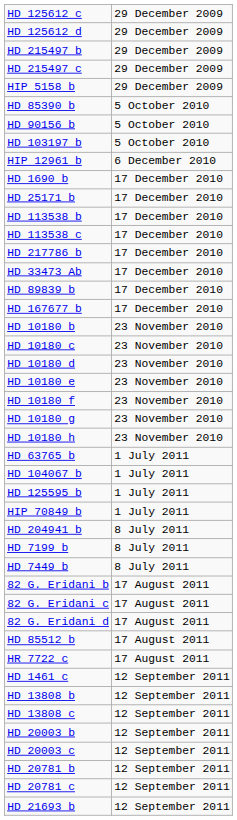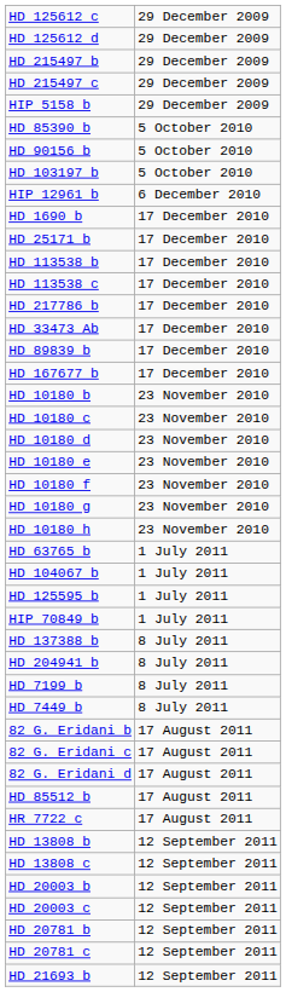 <table class="wikitable">
 <tr>
 <td><a href='#'>HD 125612 c</a></td>
 <td>29 December 2009</td>
 </tr>
 <tr>
 <td><a href='#'>HD 125612 d</a></td>
 <td>29 December 2009</td>
 </tr>
 <tr>
 <td><a href='#'>HD 215497 b</a></td>
 <td>29 December 2009</td>
 </tr>
 <tr>
 <td><a href='#'>HD 215497 c</a></td>
 <td>29 December 2009</td>
 </tr>
 <tr>
 <td><a href='#'>HIP 5158 b</a></td>
 <td>29 December 2009</td>
 </tr>
 <tr>
 <td><a href='#'>HD 85390 b</a></td>
 <td>5 October 2010</td>
 </tr>
 <tr>
 <td><a href='#'>HD 90156 b</a></td>
 <td>5 October 2010</td>
 </tr>
 <tr>
 <td><a href='#'>HD 103197 b</a></td>
 <td>5 October 2010</td>
 </tr>
 <tr>
 <td><a href='#'>HIP 12961 b</a></td>
 <td>6 December 2010</td>
 </tr>
 <tr>
 <td><a href='#'>HD 1690 b</a></td>
 <td>17 December 2010</td>
 </tr>
 <tr>
 <td><a href='#'>HD 25171 b</a></td>
 <td>17 December 2010</td>
 </tr>
 <tr>
 <td><a href='#'>HD 113538 b</a></td>
 <td>17 December 2010</td>
 </tr>
 <tr>
 <td><a href='#'>HD 113538 c</a></td>
 <td>17 December 2010</td>
 </tr>
 <tr>
 <td><a href='#'>HD 217786 b</a></td>
 <td>17 December 2010</td>
 </tr>
 <tr>
 <td><a href='#'>HD 33473 Ab</a></td>
 <td>17 December 2010</td>
 </tr>
 <tr>
 <td><a href='#'>HD 89839 b</a></td>
 <td>17 December 2010</td>
 </tr>
 <tr>
 <td><a href='#'>HD 167677 b</a></td>
 <td>17 December 2010</td>
 </tr>
 <tr>
 <td><a href='#'>HD 10180 b</a></td>
 <td>23 November 2010</td>
 </tr>
 <tr>
 <td><a href='#'>HD 10180 c</a></td>
 <td>23 November 2010</td>
 </tr>
 <tr>
 <td><a href='#'>HD 10180 d</a></td>
 <td>23 November 2010</td>
 </tr>
 <tr>
 <td><a href='#'>HD 10180 e</a></td>
 <td>23 November 2010</td>
 </tr>
 <tr>
 <td><a href='#'>HD 10180 f</a></td>
 <td>23 November 2010</td>
 </tr>
 <tr>
 <td><a href='#'>HD 10180 g</a></td>
 <td>23 November 2010</td>
 </tr>
 <tr>
 <td><a href='#'>HD 10180 h</a></td>
 <td>23 November 2010</td>
 </tr>
 <tr>
 <td><a href='#'>HD 63765 b</a></td>
 <td>1 July 2011</td>
 </tr>
 <tr>
 <td><a href='#'>HD 104067 b</a></td>
 <td>1 July 2011</td>
 </tr>
 <tr>
 <td><a href='#'>HD 125595 b</a></td>
 <td>1 July 2011</td>
 </tr>
 <tr>
 <td><a href='#'>HIP 70849 b</a></td>
 <td>1 July 2011</td>
 </tr>
 <tr>
+<td><a href='#'>HD 137388 b</a></td>
+<td>8 July 2011</td>
+</tr>
+<tr>
 <td><a href='#'>HD 204941 b</a></td>
 <td>8 July 2011</td>
 </tr>
 <tr>
 <td><a href='#'>HD 7199 b</a></td>
 <td>8 July 2011</td>
 </tr>
 <tr>
 <td><a href='#'>HD 7449 b</a></td>
 <td>8 July 2011</td>
 </tr>
 <tr>
 <td><a href='#'>82 G. Eridani b</a></td>
 <td>17 August 2011</td>
 </tr>
 <tr>
 <td><a href='#'>82 G. Eridani c</a></td>
 <td>17 August 2011</td>
 </tr>
 <tr>
 <td><a href='#'>82 G. Eridani d</a></td>
 <td>17 August 2011</td>
 </tr>
 <tr>
 <td><a href='#'>HD 85512 b</a></td>
 <td>17 August 2011</td>
 </tr>
 <tr>
 <td><a href='#'>HR 7722 c</a></td>
 <td>17 August 2011</td>
 </tr>
 <tr>
-<td><a href='#'>HD 1461 c</a></td>
-<td>12 September 2011</td>
-</tr>
-<tr>
 <td><a href='#'>HD 13808 b</a></td>
 <td>12 September 2011</td>
 </tr>
 <tr>
 <td><a href='#'>HD 13808 c</a></td>
 <td>12 September 2011</td>
 </tr>
 <tr>
 <td><a href='#'>HD 20003 b</a></td>
 <td>12 September 2011</td>
 </tr>
 <tr>
 <td><a href='#'>HD 20003 c</a></td>
 <td>12 September 2011</td>
 </tr>
 <tr>
 <td><a href='#'>HD 20781 b</a></td>
 <td>12 September 2011</td>
 </tr>
 <tr>
 <td><a href='#'>HD 20781 c</a></td>
 <td>12 September 2011</td>
 </tr>
 <tr>
 <td><a href='#'>HD 21693 b</a></td>
 <td>12 September 2011</td>
 </tr>
 </table>
